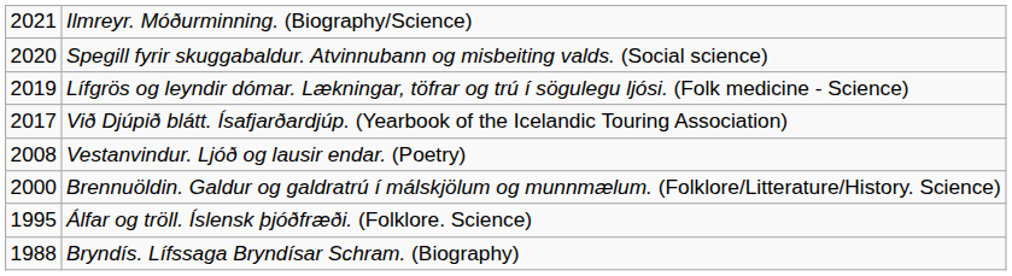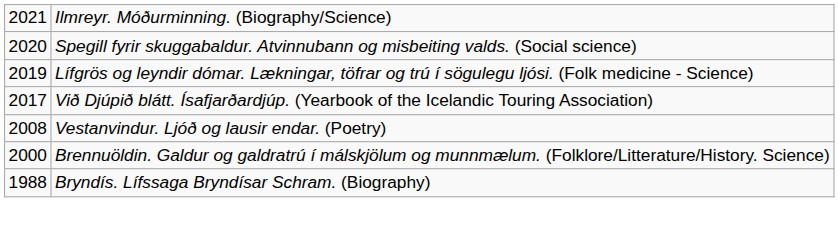 <table class="wikitable">
 <tr>
 <td>2021</td>
 <td><em>Ilmreyr. Móðurminning.</em> (Biography/Science)</td>
 </tr>
 <tr>
 <td>2020</td>
 <td><em>Spegill fyrir skuggabaldur. Atvinnubann og misbeiting valds.</em> (Social science)</td>
 </tr>
 <tr>
 <td>2019</td>
 <td><em>Lífgrös og leyndir dómar. Lækningar, töfrar og trú í sögulegu ljósi.</em> (Folk medicine - Science)</td>
 </tr>
 <tr>
 <td>2017</td>
 <td><em>Við Djúpið blátt. Ísafjarðardjúp.</em> (Yearbook of the Icelandic Touring Association)</td>
 </tr>
 <tr>
 <td>2008</td>
 <td><em>Vestanvindur. Ljóð og lausir endar.</em> (Poetry)</td>
 </tr>
 <tr>
 <td>2000</td>
 <td><em>Brennuöldin. Galdur og galdratrú í málskjölum og munnmælum.</em> (Folklore/Litterature/History. Science)</td>
 </tr>
 <tr>
-<td>1995</td>
-<td><em>Álfar og tröll. Íslensk þjóðfræði.</em> (Folklore. Science)</td>
-</tr>
-<tr>
 <td>1988</td>
 <td><em>Bryndís. Lífssaga Bryndísar Schram.</em> (Biography)</td>
 </tr>
 </table>
